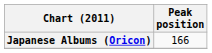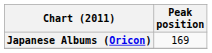 <table class="wikitable plainrowheaders" style="text-align: center;">
 <tr>
 <th>Chart (2011)</th>
 <th>Peak<br>position</th>
 </tr>
 <tr>
 <th scope="row">Japanese Albums (<a href='#'>Oricon</a>)</th>
-<td>166</td>
+<td>169</td>
 </tr>
 <tr>
 </tr>
 </table>
